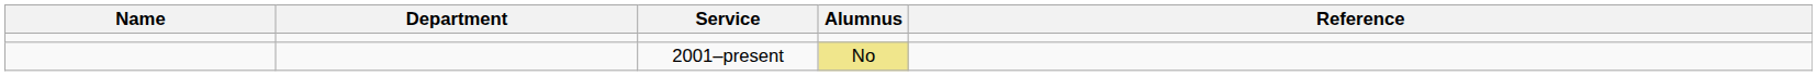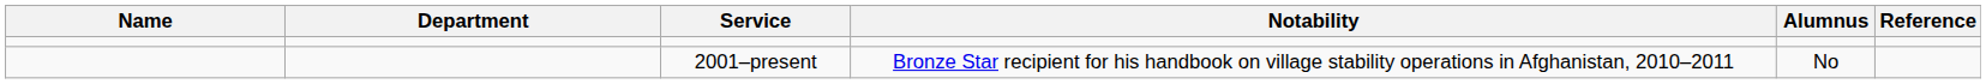 <table class="wikitable sortable" style="width:100%">
 <tr>
 <th style="width:15%;">Name</th>
 <th style="width:20%;">Department</th>
 <th style="width:10%;">Service</th>
+<th style="width:50%;" class="unsortable">Notability</th>
 <th style="width:5%;">Alumnus</th>
 <th style="width:*;" class="unsortable">Reference</th>
 </tr>
 <tr>
 <td></td>
 <td></td>
 <td style="text-align:center;"></td>
 <td style="text-align:center;"></td>
 <td style="text-align:center;"></td>
+<td style="text-align:center;"></td>
 </tr>
 <tr>
 <td></td>
 <td></td>
 <td style="text-align:center;">2001–present</td>
-<td style="background: khaki; text-align:center;">No</td>
+<td style="text-align:center;"><a href='#'>Bronze Star</a> recipient for his handbook on village stability operations in Afghanistan, 2010–2011</td>
+<td style="text-align:center;">No</td>
 <td style="text-align:center;"></td>
 </tr>
 </table>
